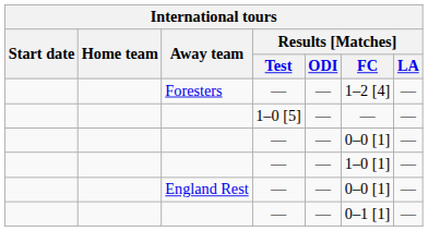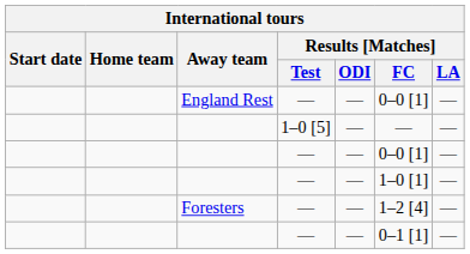 <table class="wikitable">
 <tr>
 <th colspan="7">International tours</th>
 </tr>
 <tr>
 <th rowspan="2">Start date</th>
 <th rowspan="2">Home team</th>
 <th rowspan="2">Away team</th>
 <th colspan="4">Results [Matches]</th>
 </tr>
 <tr>
 <th><a href='#'>Test</a></th>
 <th><a href='#'>ODI</a></th>
 <th><a href='#'>FC</a></th>
 <th><a href='#'>LA</a></th>
 </tr>
 <tr>
 <td><a href='#'></a></td>
 <td></td>
-<td><a href='#'>Foresters</a></td>
+<td><a href='#'>England Rest</a></td>
 <td ; style="text-align:center">—</td>
 <td ; style="text-align:center">—</td>
-<td>1–2 [4]</td>
+<td>0–0 [1]</td>
 <td ; style="text-align:center">—</td>
 </tr>
 <tr>
 <td><a href='#'></a></td>
 <td></td>
 <td></td>
 <td>1–0 [5]</td>
 <td ; style="text-align:center">—</td>
 <td ; style="text-align:center">—</td>
 <td ; style="text-align:center">—</td>
 </tr>
 <tr>
 <td><a href='#'></a></td>
 <td></td>
 <td></td>
 <td ; style="text-align:center">—</td>
 <td ; style="text-align:center">—</td>
 <td>0–0 [1]</td>
 <td ; style="text-align:center">—</td>
 </tr>
 <tr>
 <td><a href='#'></a></td>
 <td></td>
 <td></td>
 <td ; style="text-align:center">—</td>
 <td ; style="text-align:center">—</td>
 <td>1–0 [1]</td>
 <td ; style="text-align:center">—</td>
 </tr>
 <tr>
 <td><a href='#'></a></td>
 <td></td>
-<td><a href='#'>England Rest</a></td>
+<td><a href='#'>Foresters</a></td>
 <td ; style="text-align:center">—</td>
 <td ; style="text-align:center">—</td>
-<td>0–0 [1]</td>
+<td>1–2 [4]</td>
 <td ; style="text-align:center">—</td>
 </tr>
 <tr>
 <td><a href='#'></a></td>
 <td></td>
 <td></td>
 <td ; style="text-align:center">—</td>
 <td ; style="text-align:center">—</td>
 <td>0–1 [1]</td>
 <td ; style="text-align:center">—</td>
 </tr>
 </table>
